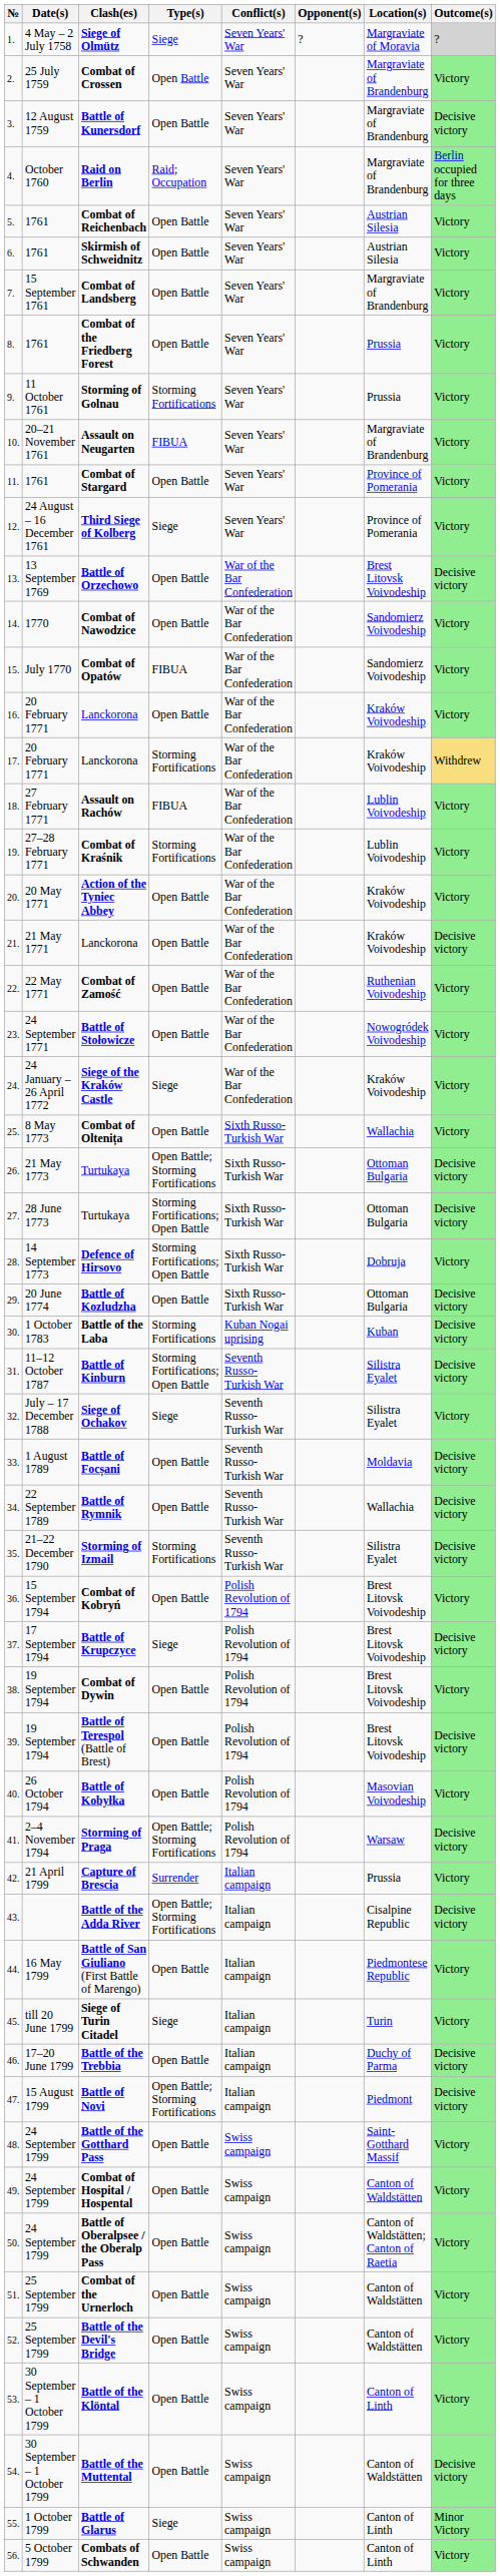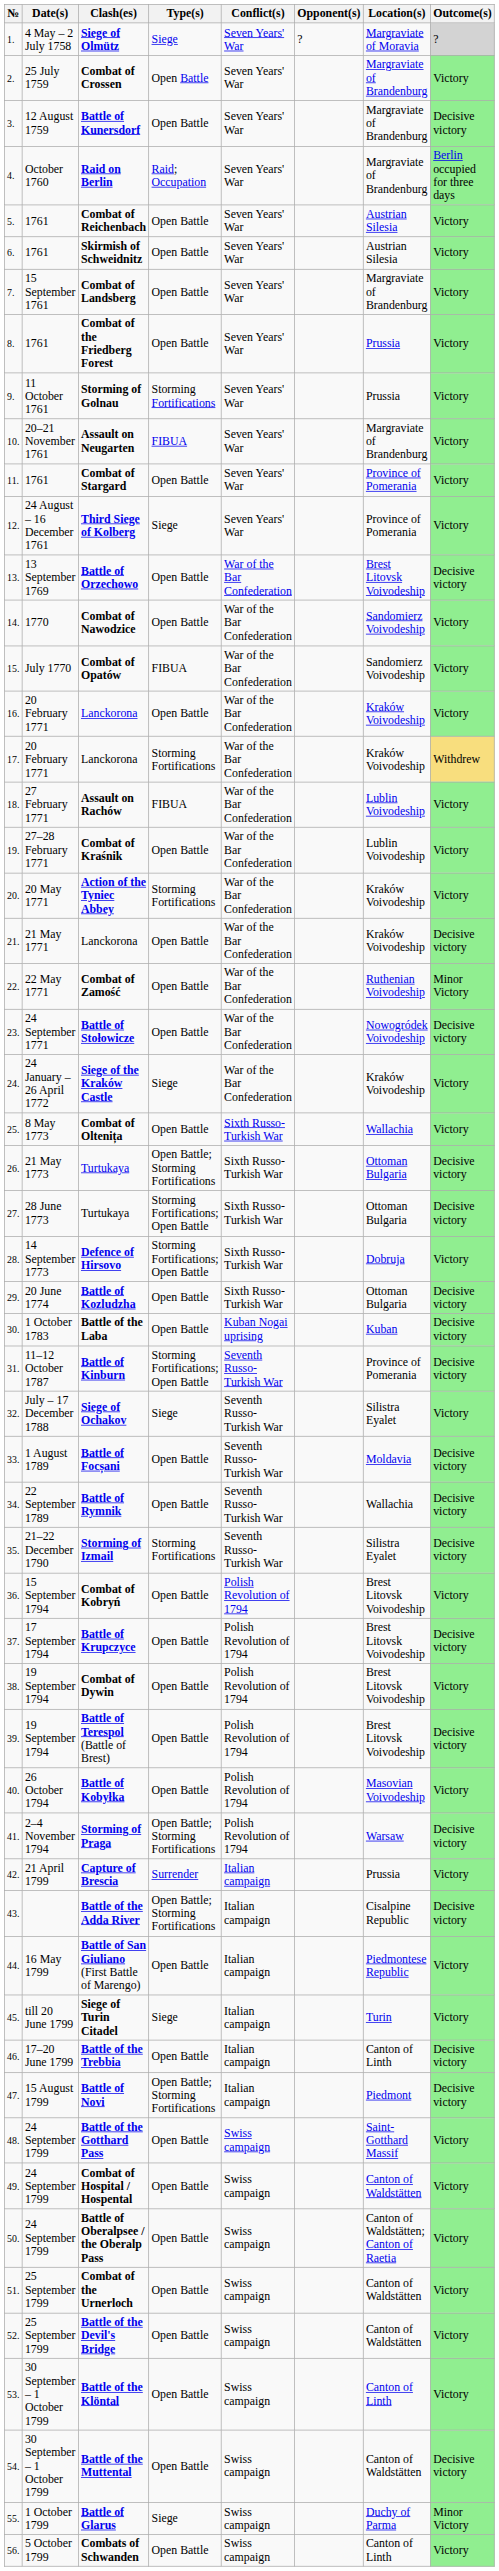 <table class="wikitable sortable" border="1">
 <tr>
 <th>№</th>
 <th scope="col">Date(s)</th>
 <th scope="col">Clash(es)</th>
 <th scope="col">Type(s)</th>
 <th scope="col">Conflict(s)</th>
 <th scope="col">Opponent(s)</th>
 <th scope="col">Location(s)</th>
 <th scope="col">Outcome(s)</th>
 </tr>
 <tr>
 <td><small>1.</small></td>
 <td>4 May – 2 July 1758</td>
 <td><strong><a href='#'>Siege of Olmütz</a></strong></td>
 <td><a href='#'>Siege</a></td>
 <td><a href='#'>Seven Years' War</a></td>
 <td>?</td>
 <td><a href='#'>Margraviate of Moravia</a></td>
 <td bgcolor=lightgray>?</td>
 </tr>
 <tr>
 <td><small>2.</small></td>
 <td>25 July 1759</td>
 <td><strong>Combat of Crossen</strong></td>
 <td>Open <a href='#'>Battle</a></td>
 <td>Seven Years' War</td>
 <td></td>
 <td><a href='#'>Margraviate of Brandenburg</a></td>
 <td bgcolor=#90EE90>Victory</td>
 </tr>
 <tr>
 <td><small>3.</small></td>
 <td>12 August 1759</td>
 <td><strong><a href='#'>Battle of Kunersdorf</a></strong></td>
 <td>Open Battle</td>
 <td>Seven Years' War</td>
 <td></td>
 <td>Margraviate of Brandenburg</td>
 <td bgcolor=#90EE90>Decisive victory</td>
 </tr>
 <tr>
 <td><small>4.</small></td>
 <td>October 1760</td>
 <td><strong><a href='#'>Raid on Berlin</a></strong></td>
 <td><a href='#'>Raid</a>;<br><a href='#'>Occupation</a></td>
 <td>Seven Years' War</td>
 <td></td>
 <td>Margraviate of Brandenburg</td>
 <td bgcolor=#90EE90><a href='#'>Berlin</a> occupied for three days</td>
 </tr>
 <tr>
 <td><small>5.</small></td>
 <td>1761</td>
 <td><strong>Combat of Reichenbach</strong></td>
 <td>Open Battle</td>
 <td>Seven Years' War</td>
 <td></td>
 <td><a href='#'>Austrian Silesia</a></td>
 <td bgcolor=#90EE90>Victory</td>
 </tr>
 <tr>
 <td><small>6.</small></td>
 <td>1761</td>
 <td><strong>Skirmish of Schweidnitz</strong></td>
 <td>Open Battle</td>
 <td>Seven Years' War</td>
 <td></td>
 <td>Austrian Silesia</td>
 <td bgcolor=#90EE90>Victory</td>
 </tr>
 <tr>
 <td><small>7.</small></td>
 <td>15 September 1761</td>
 <td><strong>Combat of Landsberg</strong></td>
 <td>Open Battle</td>
 <td>Seven Years' War</td>
 <td></td>
 <td>Margraviate of Brandenburg</td>
 <td bgcolor=#90EE90>Victory</td>
 </tr>
 <tr>
 <td><small>8.</small></td>
 <td>1761</td>
 <td><strong>Combat of the Friedberg Forest</strong></td>
 <td>Open Battle</td>
 <td>Seven Years' War</td>
 <td></td>
 <td><a href='#'>Prussia</a></td>
 <td bgcolor=#90EE90>Victory</td>
 </tr>
 <tr>
 <td><small>9.</small></td>
 <td>11 October 1761</td>
 <td><strong>Storming of Golnau</strong></td>
 <td>Storming <a href='#'>Fortifications</a></td>
 <td>Seven Years' War</td>
 <td></td>
 <td>Prussia</td>
 <td bgcolor=#90EE90>Victory</td>
 </tr>
 <tr>
 <td><small>10.</small></td>
 <td>20–21 November 1761</td>
 <td><strong>Assault on Neugarten</strong></td>
 <td><a href='#'>FIBUA</a></td>
 <td>Seven Years' War</td>
 <td></td>
 <td>Margraviate of Brandenburg</td>
 <td bgcolor=#90EE90>Victory</td>
 </tr>
 <tr>
 <td><small>11.</small></td>
 <td>1761</td>
 <td><strong>Combat of Stargard</strong></td>
 <td>Open Battle</td>
 <td>Seven Years' War</td>
 <td></td>
 <td><a href='#'>Province of Pomerania</a></td>
 <td bgcolor=#90EE90>Victory</td>
 </tr>
 <tr>
 <td><small>12.</small></td>
 <td>24 August – 16 December 1761</td>
 <td><strong><a href='#'>Third Siege of Kolberg</a></strong></td>
 <td>Siege</td>
 <td>Seven Years' War</td>
 <td></td>
 <td>Province of Pomerania</td>
 <td bgcolor=#90EE90>Victory</td>
 </tr>
 <tr>
 <td><small>13.</small></td>
 <td>13 September 1769</td>
 <td><strong><a href='#'>Battle of Orzechowo</a></strong></td>
 <td>Open Battle</td>
 <td><a href='#'>War of the Bar Confederation</a></td>
 <td></td>
 <td><a href='#'>Brest Litovsk Voivodeship</a></td>
 <td bgcolor="#90EE90">Decisive victory</td>
 </tr>
 <tr>
 <td><small>14.</small></td>
 <td>1770</td>
 <td><strong>Combat of Nawodzice</strong></td>
 <td>Open Battle</td>
 <td>War of the Bar Confederation</td>
 <td></td>
 <td><a href='#'>Sandomierz Voivodeship</a></td>
 <td bgcolor=#90EE90>Victory</td>
 </tr>
 <tr>
 <td><small>15.</small></td>
 <td>July 1770</td>
 <td><strong>Combat of Opatów</strong></td>
 <td>FIBUA</td>
 <td>War of the Bar Confederation</td>
 <td></td>
 <td>Sandomierz Voivodeship</td>
 <td bgcolor=#90EE90>Victory</td>
 </tr>
 <tr>
 <td><small>16.</small></td>
 <td>20 February 1771</td>
 <td><a href='#'>Lanckorona</a></td>
 <td>Open Battle</td>
 <td>War of the Bar Confederation</td>
 <td> </td>
 <td><a href='#'>Kraków Voivodeship</a></td>
 <td bgcolor=#90EE90>Victory</td>
 </tr>
 <tr>
 <td><small>17.</small></td>
 <td>20 February 1771</td>
 <td>Lanckorona</td>
 <td>Storming Fortifications</td>
 <td>War of the Bar Confederation</td>
 <td> </td>
 <td>Kraków Voivodeship</td>
 <td bgcolor=#F8DE7E>Withdrew</td>
 </tr>
 <tr>
 <td><small>18.</small></td>
 <td>27 February 1771</td>
 <td><strong>Assault on Rachów</strong></td>
 <td>FIBUA</td>
 <td>War of the Bar Confederation</td>
 <td></td>
 <td><a href='#'>Lublin Voivodeship</a></td>
 <td bgcolor=#90EE90>Victory</td>
 </tr>
 <tr>
 <td><small>19.</small></td>
 <td>27–28 February 1771</td>
 <td><strong>Combat of Kraśnik</strong></td>
-<td>Storming Fortifications</td>
+<td>Open Battle</td>
 <td>War of the Bar Confederation</td>
 <td></td>
 <td>Lublin Voivodeship</td>
 <td bgcolor=#90EE90>Victory</td>
 </tr>
 <tr>
 <td><small>20.</small></td>
 <td>20 May 1771</td>
 <td><strong><a href='#'>Action of the Tyniec Abbey</a></strong></td>
-<td>Open Battle</td>
+<td>Storming Fortifications</td>
 <td>War of the Bar Confederation</td>
 <td> </td>
 <td>Kraków Voivodeship</td>
 <td bgcolor=#90EE90>Victory</td>
 </tr>
 <tr>
 <td><small>21.</small></td>
 <td>21 May 1771</td>
 <td>Lanckorona</td>
 <td>Open Battle</td>
 <td>War of the Bar Confederation</td>
 <td>  </td>
 <td>Kraków Voivodeship</td>
 <td bgcolor=#90EE90>Decisive victory</td>
 </tr>
 <tr>
 <td><small>22.</small></td>
 <td>22 May 1771</td>
 <td><strong>Combat of Zamość</strong></td>
 <td>Open Battle</td>
 <td>War of the Bar Confederation</td>
 <td></td>
 <td><a href='#'>Ruthenian Voivodeship</a></td>
-<td bgcolor=#90EE90>Victory</td>
+<td bgcolor=#90EE90>Minor Victory</td>
 </tr>
 <tr>
 <td><small>23.</small></td>
 <td>24 September 1771</td>
 <td><strong><a href='#'>Battle of Stołowicze</a></strong></td>
 <td>Open Battle</td>
 <td>War of the Bar Confederation</td>
 <td></td>
 <td><a href='#'>Nowogródek Voivodeship</a></td>
-<td bgcolor="#90EE90">Victory</td>
+<td bgcolor="#90EE90">Decisive victory</td>
 </tr>
 <tr>
 <td><small>24.</small></td>
 <td>24 January – 26 April 1772</td>
 <td><strong><a href='#'>Siege of the Kraków Castle</a></strong></td>
 <td>Siege</td>
 <td>War of the Bar Confederation</td>
 <td> </td>
 <td>Kraków Voivodeship</td>
 <td bgcolor=#90EE90>Victory</td>
 </tr>
 <tr>
 <td><small>25.</small></td>
 <td>8 May 1773</td>
 <td><strong>Combat of Oltenița</strong></td>
 <td>Open Battle</td>
 <td><a href='#'>Sixth Russo-Turkish War</a></td>
 <td></td>
 <td><a href='#'>Wallachia</a></td>
 <td bgcolor=#90EE90>Victory</td>
 </tr>
 <tr>
 <td><small>26.</small></td>
 <td>21 May 1773</td>
 <td><a href='#'>Turtukaya</a></td>
 <td>Open Battle;<br>Storming Fortifications</td>
 <td>Sixth Russo-Turkish War</td>
 <td></td>
 <td><a href='#'>Ottoman Bulgaria</a></td>
 <td bgcolor=#90EE90>Decisive victory</td>
 </tr>
 <tr>
 <td><small>27.</small></td>
 <td>28 June 1773</td>
 <td>Turtukaya</td>
 <td>Storming Fortifications;<br>Open Battle</td>
 <td>Sixth Russo-Turkish War</td>
 <td></td>
 <td>Ottoman Bulgaria</td>
 <td bgcolor="#90EE90">Decisive victory</td>
 </tr>
 <tr>
 <td><small>28.</small></td>
 <td>14 September 1773</td>
 <td><strong><a href='#'>Defence of Hirsovo</a></strong></td>
 <td>Storming Fortifications;<br>Open Battle</td>
 <td>Sixth Russo-Turkish War</td>
 <td></td>
 <td><a href='#'>Dobruja</a></td>
 <td bgcolor=#90EE90>Victory</td>
 </tr>
 <tr>
 <td><small>29.</small></td>
 <td>20 June 1774</td>
 <td><strong><a href='#'>Battle of Kozludzha</a></strong></td>
 <td>Open Battle</td>
 <td>Sixth Russo-Turkish War</td>
 <td></td>
 <td>Ottoman Bulgaria</td>
 <td bgcolor=#90EE90>Decisive victory</td>
 </tr>
 <tr>
 <td><small>30.</small></td>
 <td>1 October 1783</td>
 <td><strong>Battle of the Laba</strong></td>
-<td>Storming Fortifications</td>
+<td>Open Battle</td>
 <td><a href='#'>Kuban Nogai uprising</a></td>
 <td></td>
 <td><a href='#'>Kuban</a></td>
 <td bgcolor=#90EE90>Decisive victory</td>
 </tr>
 <tr>
 <td><small>31.</small></td>
 <td>11–12 October 1787</td>
 <td><strong><a href='#'>Battle of Kinburn</a></strong></td>
 <td>Storming Fortifications;<br>Open Battle</td>
 <td><a href='#'>Seventh Russo-Turkish War</a></td>
 <td> </td>
-<td><a href='#'>Silistra Eyalet</a></td>
+<td>Province of Pomerania</td>
 <td bgcolor=#90EE90>Decisive victory</td>
 </tr>
 <tr>
 <td><small>32.</small></td>
 <td>July – 17 December 1788</td>
 <td><strong><a href='#'>Siege of Ochakov</a></strong></td>
 <td>Siege</td>
 <td>Seventh Russo-Turkish War</td>
 <td></td>
 <td>Silistra Eyalet</td>
 <td bgcolor=#90EE90>Victory</td>
 </tr>
 <tr>
 <td><small>33.</small></td>
 <td>1 August 1789</td>
 <td><strong><a href='#'>Battle of Focșani</a></strong></td>
 <td>Open Battle</td>
 <td>Seventh Russo-Turkish War</td>
 <td></td>
 <td><a href='#'>Moldavia</a></td>
 <td bgcolor=#90EE90>Decisive victory</td>
 </tr>
 <tr>
 <td><small>34.</small></td>
 <td>22 September 1789</td>
 <td><strong><a href='#'>Battle of Rymnik</a></strong></td>
 <td>Open Battle</td>
 <td>Seventh Russo-Turkish War</td>
 <td></td>
 <td>Wallachia</td>
 <td bgcolor=#90EE90>Decisive victory</td>
 </tr>
 <tr>
 <td><small>35.</small></td>
 <td>21–22 December 1790</td>
 <td><strong><a href='#'>Storming of Izmail</a></strong></td>
 <td>Storming Fortifications</td>
 <td>Seventh Russo-Turkish War</td>
 <td> </td>
 <td>Silistra Eyalet</td>
 <td bgcolor=#90EE90>Decisive victory</td>
 </tr>
 <tr>
 <td><small>36.</small></td>
 <td>15 September 1794</td>
 <td><strong>Combat of Kobryń</strong></td>
 <td>Open Battle</td>
 <td><a href='#'>Polish Revolution of 1794</a></td>
 <td></td>
 <td>Brest Litovsk Voivodeship</td>
 <td bgcolor="#90EE90">Victory</td>
 </tr>
 <tr>
 <td><small>37.</small></td>
 <td>17 September 1794</td>
 <td><strong><a href='#'>Battle of Krupczyce</a></strong></td>
-<td>Siege</td>
+<td>Open Battle</td>
 <td>Polish Revolution of 1794</td>
 <td></td>
 <td>Brest Litovsk Voivodeship</td>
 <td bgcolor=#90EE90>Decisive victory</td>
 </tr>
 <tr>
 <td><small>38.</small></td>
 <td>19 September 1794</td>
 <td><strong>Combat of Dywin</strong></td>
 <td>Open Battle</td>
 <td>Polish Revolution of 1794</td>
 <td></td>
 <td>Brest Litovsk Voivodeship</td>
 <td bgcolor="#90EE90">Victory</td>
 </tr>
 <tr>
 <td><small>39.</small></td>
 <td>19 September 1794</td>
 <td><strong><a href='#'>Battle of Terespol</a></strong><br>(Battle of Brest)</td>
 <td>Open Battle</td>
 <td>Polish Revolution of 1794</td>
 <td></td>
 <td>Brest Litovsk Voivodeship</td>
 <td bgcolor=#90EE90>Decisive victory</td>
 </tr>
 <tr>
 <td><small>40.</small></td>
 <td>26 October 1794</td>
 <td><strong><a href='#'>Battle of Kobyłka</a></strong></td>
 <td>Open Battle</td>
 <td>Polish Revolution of 1794</td>
 <td></td>
 <td><a href='#'>Masovian Voivodeship</a></td>
 <td bgcolor=#90EE90>Victory</td>
 </tr>
 <tr>
 <td><small>41.</small></td>
 <td>2–4 November 1794</td>
 <td><strong><a href='#'>Storming of Praga</a></strong></td>
 <td>Open Battle;<br>Storming Fortifications</td>
 <td>Polish Revolution of 1794</td>
 <td></td>
 <td><a href='#'>Warsaw</a></td>
 <td bgcolor=#90EE90>Decisive victory</td>
 </tr>
 <tr>
 <td><small>42.</small></td>
 <td>21 April 1799</td>
 <td><strong><a href='#'>Capture of Brescia</a></strong></td>
 <td><a href='#'>Surrender</a></td>
 <td><a href='#'>Italian campaign</a><br></td>
 <td></td>
 <td>Prussia</td>
 <td bgcolor=#90EE90>Victory</td>
 </tr>
 <tr>
 <td><small>43.</small></td>
 <td></td>
 <td><strong><a href='#'>Battle of the Adda River</a></strong></td>
 <td>Open Battle;<br>Storming Fortifications</td>
 <td>Italian campaign</td>
 <td>   </td>
 <td>Cisalpine Republic</td>
 <td bgcolor=#90EE90>Decisive victory</td>
 </tr>
 <tr>
 <td><small>44.</small></td>
 <td>16 May 1799</td>
 <td><strong><a href='#'>Battle of San Giuliano</a></strong><br>(First Battle of Marengo)</td>
 <td>Open Battle</td>
 <td>Italian campaign</td>
 <td>  </td>
 <td><a href='#'>Piedmontese Republic</a></td>
 <td bgcolor=#90EE90>Victory</td>
 </tr>
 <tr>
 <td><small>45.</small></td>
 <td>till 20 June 1799</td>
 <td><strong>Siege of Turin Citadel</strong></td>
 <td>Siege</td>
 <td>Italian campaign</td>
 <td></td>
 <td><a href='#'>Turin</a></td>
 <td bgcolor=#90EE90>Victory</td>
 </tr>
 <tr>
 <td><small>46.</small></td>
 <td>17–20 June 1799</td>
 <td><strong><a href='#'>Battle of the Trebbia</a></strong></td>
 <td>Open Battle</td>
 <td>Italian campaign</td>
 <td>  </td>
-<td><a href='#'>Duchy of Parma</a></td>
+<td>Canton of Linth</td>
 <td bgcolor=#90EE90>Decisive victory</td>
 </tr>
 <tr>
 <td><small>47.</small></td>
 <td>15 August 1799</td>
 <td><strong><a href='#'>Battle of Novi</a></strong></td>
 <td>Open Battle;<br>Storming Fortifications</td>
 <td>Italian campaign</td>
 <td>  </td>
 <td><a href='#'>Piedmont</a></td>
 <td bgcolor=#90EE90>Decisive victory</td>
 </tr>
 <tr>
 <td><small>48.</small></td>
 <td>24 September 1799</td>
 <td><strong><a href='#'>Battle of the Gotthard Pass</a></strong></td>
 <td>Open Battle</td>
 <td><a href='#'>Swiss campaign</a></td>
 <td></td>
 <td><a href='#'>Saint-Gotthard Massif</a></td>
 <td bgcolor=#90EE90>Victory</td>
 </tr>
 <tr>
 <td><small>49.</small></td>
 <td>24 September 1799</td>
 <td><strong>Combat of Hospital / Hospental</strong></td>
 <td>Open Battle</td>
 <td>Swiss campaign</td>
 <td></td>
 <td><a href='#'>Canton of Waldstätten</a></td>
 <td bgcolor=#90EE90>Victory</td>
 </tr>
 <tr>
 <td><small>50.</small></td>
 <td>24 September 1799</td>
 <td><strong>Battle of Oberalpsee / the Oberalp Pass</strong></td>
 <td>Open Battle</td>
 <td>Swiss campaign</td>
 <td></td>
 <td>Canton of Waldstätten;<br><a href='#'>Canton of Raetia</a></td>
 <td bgcolor=#90EE90>Victory</td>
 </tr>
 <tr>
 <td><small>51.</small></td>
 <td>25 September 1799</td>
 <td><strong>Combat of the Urnerloch</strong></td>
 <td>Open Battle</td>
 <td>Swiss campaign</td>
 <td></td>
 <td>Canton of Waldstätten</td>
 <td bgcolor=#90EE90>Victory</td>
 </tr>
 <tr>
 <td><small>52.</small></td>
 <td>25 September 1799</td>
 <td><strong><a href='#'>Battle of the Devil's Bridge</a></strong></td>
 <td>Open Battle</td>
 <td>Swiss campaign</td>
 <td></td>
 <td>Canton of Waldstätten</td>
 <td bgcolor=#90EE90>Victory</td>
 </tr>
 <tr>
 <td><small>53.</small></td>
 <td>30 September – 1 October 1799</td>
 <td><strong><a href='#'>Battle of the Klöntal</a></strong></td>
 <td>Open Battle</td>
 <td>Swiss campaign</td>
 <td></td>
 <td><a href='#'>Canton of Linth</a></td>
 <td bgcolor=#90EE90>Victory</td>
 </tr>
 <tr>
 <td><small>54.</small></td>
 <td>30 September – 1 October 1799</td>
 <td><strong><a href='#'>Battle of the Muttental</a></strong></td>
 <td>Open Battle</td>
 <td>Swiss campaign</td>
 <td></td>
 <td>Canton of Waldstätten</td>
 <td bgcolor=#90EE90>Decisive victory</td>
 </tr>
 <tr>
 <td><small>55.</small></td>
 <td>1 October 1799</td>
 <td><strong><a href='#'>Battle of Glarus</a></strong></td>
 <td>Siege</td>
 <td>Swiss campaign</td>
 <td> </td>
-<td>Canton of Linth</td>
+<td><a href='#'>Duchy of Parma</a></td>
 <td bgcolor=#90EE90>Minor Victory</td>
 </tr>
 <tr>
 <td><small>56.</small></td>
 <td>5 October 1799</td>
 <td><strong>Combats of Schwanden</strong></td>
 <td>Open Battle</td>
 <td>Swiss campaign</td>
 <td></td>
 <td>Canton of Linth</td>
 <td bgcolor=#90EE90>Victory</td>
 </tr>
 </table>
